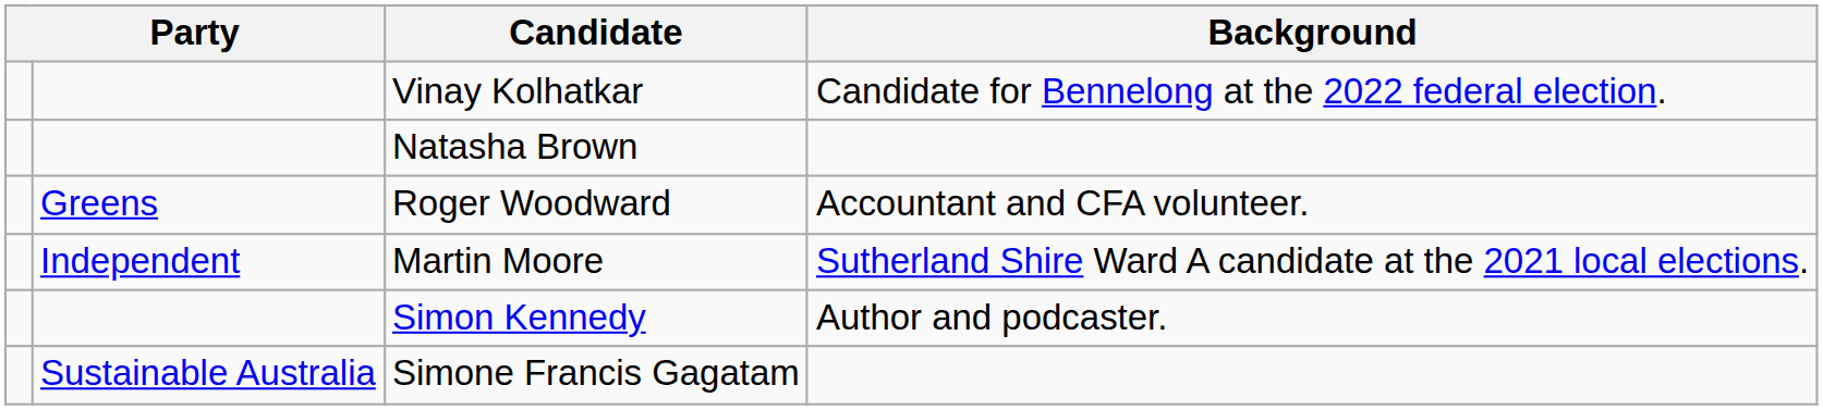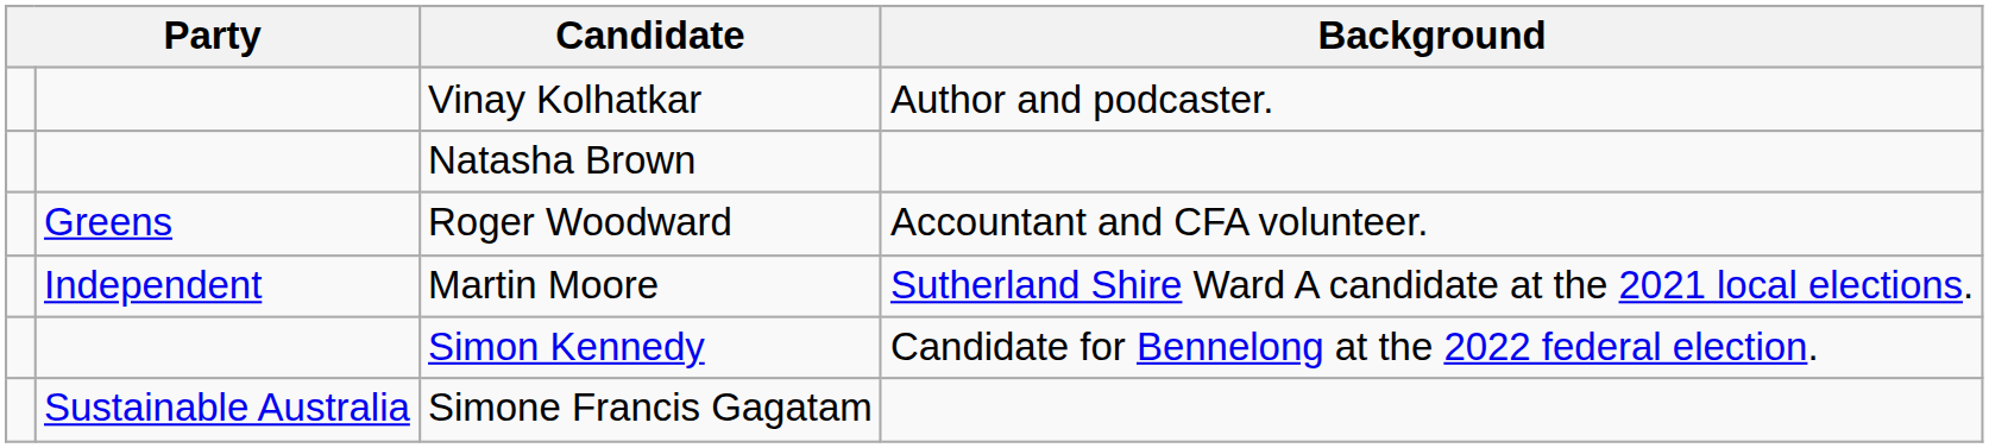 <table class="wikitable">
 <tr>
 <th colspan="2">Party</th>
 <th>Candidate</th>
 <th>Background</th>
 </tr>
 <tr>
 <td width="3pt" > </td>
 <td></td>
 <td>Vinay Kolhatkar</td>
-<td>Candidate for <a href='#'>Bennelong</a> at the <a href='#'>2022 federal election</a>.</td>
+<td>Author and podcaster.</td>
 </tr>
 <tr>
 <td width="3pt" > </td>
 <td></td>
 <td>Natasha Brown</td>
 <td></td>
 </tr>
 <tr>
 <td width="3pt" > </td>
 <td><a href='#'>Greens</a></td>
 <td>Roger Woodward</td>
 <td>Accountant and CFA volunteer.</td>
 </tr>
 <tr>
 <td width="3pt" > </td>
 <td><a href='#'>Independent</a></td>
 <td>Martin Moore</td>
 <td><a href='#'>Sutherland Shire</a> Ward A candidate at the <a href='#'>2021 local elections</a>.</td>
 </tr>
 <tr>
 <td width="3pt" > </td>
 <td></td>
 <td><a href='#'>Simon Kennedy</a></td>
-<td>Author and podcaster.</td>
+<td>Candidate for <a href='#'>Bennelong</a> at the <a href='#'>2022 federal election</a>.</td>
 </tr>
 <tr>
 <td width="3pt" > </td>
 <td><a href='#'>Sustainable Australia</a></td>
 <td>Simone Francis Gagatam</td>
 <td></td>
 </tr>
 </table>
